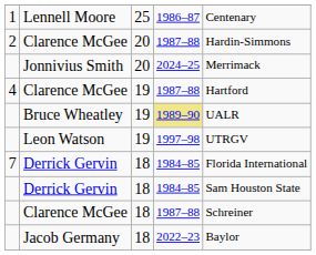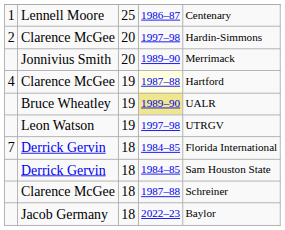 <table class="wikitable">
 <tr>
 </tr>
 <tr>
 <td>1</td>
 <td>Lennell Moore</td>
 <td>25</td>
 <td style="font-size:80%;"><a href='#'>1986–87</a></td>
 <td style="font-size:80%;">Centenary</td>
 </tr>
 <tr>
 <td>2</td>
 <td>Clarence McGee</td>
 <td>20</td>
-<td style="font-size:80%;"><a href='#'>1987–88</a></td>
+<td style="font-size:80%;"><a href='#'>1997–98</a></td>
 <td style="font-size:80%;">Hardin-Simmons</td>
 </tr>
 <tr>
 <td></td>
 <td>Jonnivius Smith</td>
 <td>20</td>
-<td style="font-size:80%;"><a href='#'>2024–25</a></td>
+<td style="font-size:80%;"><a href='#'>1989–90</a></td>
 <td style="font-size:80%;">Merrimack</td>
 </tr>
 <tr>
 <td>4</td>
 <td>Clarence McGee</td>
 <td>19</td>
-<td style="font-size:80%;"><a href='#'>1987–88</a></td>
+<td style="background: lightyellow; font-size:80%;"><a href='#'>1987–88</a></td>
 <td style="font-size:80%;">Hartford</td>
 </tr>
 <tr>
 <td></td>
 <td>Bruce Wheatley</td>
 <td>19</td>
 <td style="background: khaki; font-size:80%;"><a href='#'>1989–90</a></td>
 <td style="font-size:80%;">UALR</td>
 </tr>
 <tr>
 <td></td>
 <td>Leon Watson</td>
 <td>19</td>
 <td style="font-size:80%;"><a href='#'>1997–98</a></td>
 <td style="font-size:80%;">UTRGV</td>
 </tr>
 <tr>
 <td>7</td>
 <td><a href='#'>Derrick Gervin</a></td>
 <td>18</td>
 <td style="font-size:80%;"><a href='#'>1984–85</a></td>
 <td style="font-size:80%;">Florida International</td>
 </tr>
 <tr>
 <td></td>
 <td><a href='#'>Derrick Gervin</a></td>
 <td>18</td>
 <td style="font-size:80%;"><a href='#'>1984–85</a></td>
 <td style="font-size:80%;">Sam Houston State</td>
 </tr>
 <tr>
 <td></td>
 <td>Clarence McGee</td>
 <td>18</td>
 <td style="font-size:80%;"><a href='#'>1987–88</a></td>
 <td style="font-size:80%;">Schreiner</td>
 </tr>
 <tr>
 <td></td>
 <td>Jacob Germany</td>
 <td>18</td>
 <td style="font-size:80%;"><a href='#'>2022–23</a></td>
 <td style="font-size:80%;">Baylor</td>
 </tr>
 </table>
